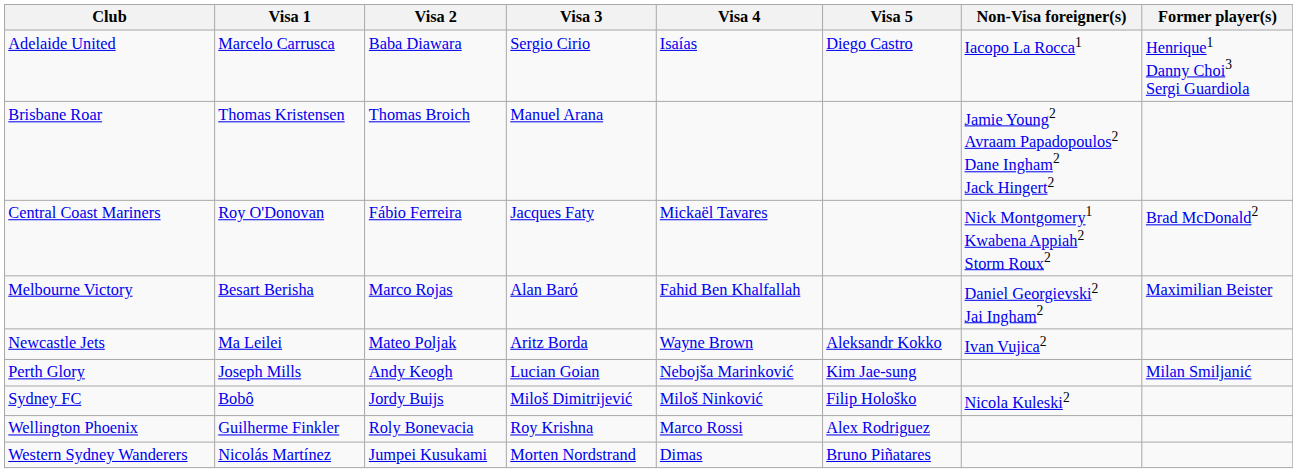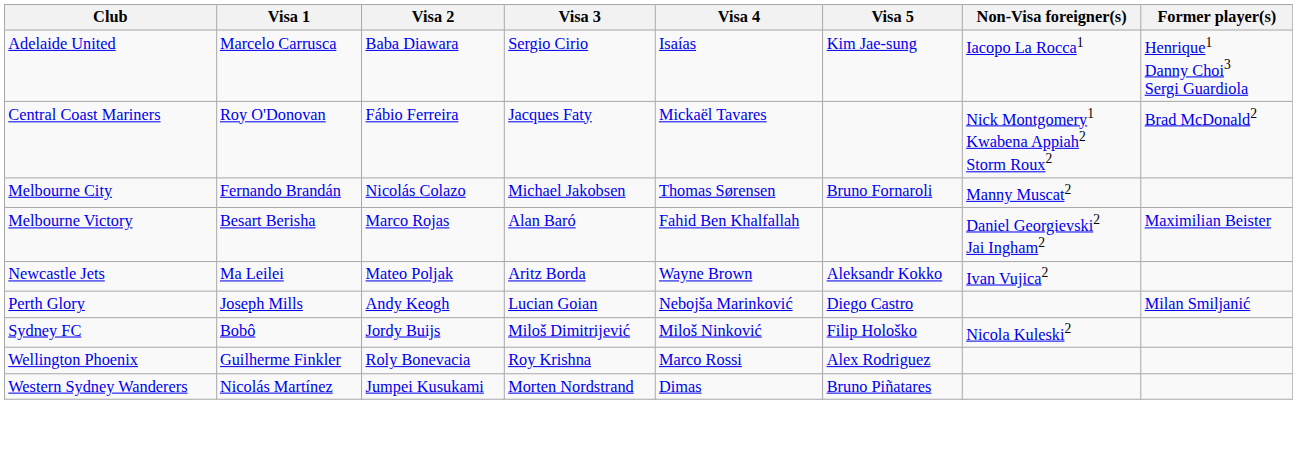 <table class="wikitable" style="width:100%">
 <tr>
 <th>Club</th>
 <th>Visa 1</th>
 <th>Visa 2</th>
 <th>Visa 3</th>
 <th>Visa 4</th>
 <th>Visa 5</th>
 <th>Non-Visa foreigner(s)</th>
 <th>Former player(s)</th>
 </tr>
 <tr style="vertical-align:top;">
 <td><a href='#'>Adelaide United</a></td>
 <td> <a href='#'>Marcelo Carrusca</a></td>
 <td> <a href='#'>Baba Diawara</a></td>
 <td> <a href='#'>Sergio Cirio</a></td>
 <td> <a href='#'>Isaías</a></td>
-<td> <a href='#'>Diego Castro</a></td>
+<td> <a href='#'>Kim Jae-sung</a></td>
 <td> <a href='#'>Iacopo La Rocca</a><sup>1</sup></td>
 <td> <a href='#'>Henrique</a><sup>1</sup> <br> <a href='#'>Danny Choi</a><sup>3</sup> <br> <a href='#'>Sergi Guardiola</a></td>
-</tr>
-<tr style="vertical-align:top;">
-<td><a href='#'>Brisbane Roar</a></td>
-<td> <a href='#'>Thomas Kristensen</a></td>
-<td> <a href='#'>Thomas Broich</a></td>
-<td> <a href='#'>Manuel Arana</a></td>
-<td></td>
-<td></td>
-<td> <a href='#'>Jamie Young</a><sup>2</sup> <br> <a href='#'>Avraam Papadopoulos</a><sup>2</sup> <br> <a href='#'>Dane Ingham</a><sup>2</sup> <br> <a href='#'>Jack Hingert</a><sup>2</sup></td>
-<td></td>
 </tr>
 <tr style="vertical-align:top;">
 <td><a href='#'>Central Coast Mariners</a></td>
 <td> <a href='#'>Roy O'Donovan</a></td>
 <td> <a href='#'>Fábio Ferreira</a></td>
 <td> <a href='#'>Jacques Faty</a></td>
 <td> <a href='#'>Mickaël Tavares</a></td>
 <td></td>
 <td> <a href='#'>Nick Montgomery</a><sup>1</sup> <br> <a href='#'>Kwabena Appiah</a><sup>2</sup> <br> <a href='#'>Storm Roux</a><sup>2</sup></td>
 <td> <a href='#'>Brad McDonald</a><sup>2</sup></td>
+</tr>
+<tr style="vertical-align:top;">
+<td><a href='#'>Melbourne City</a></td>
+<td> <a href='#'>Fernando Brandán</a></td>
+<td> <a href='#'>Nicolás Colazo</a></td>
+<td> <a href='#'>Michael Jakobsen</a></td>
+<td> <a href='#'>Thomas Sørensen</a></td>
+<td> <a href='#'>Bruno Fornaroli</a></td>
+<td> <a href='#'>Manny Muscat</a><sup>2</sup></td>
+<td></td>
 </tr>
 <tr style="vertical-align:top;">
 <td><a href='#'>Melbourne Victory</a></td>
 <td> <a href='#'>Besart Berisha</a></td>
 <td> <a href='#'>Marco Rojas</a></td>
 <td> <a href='#'>Alan Baró</a></td>
 <td> <a href='#'>Fahid Ben Khalfallah</a></td>
 <td></td>
 <td> <a href='#'>Daniel Georgievski</a><sup>2</sup> <br> <a href='#'>Jai Ingham</a><sup>2</sup></td>
 <td> <a href='#'>Maximilian Beister</a></td>
 </tr>
 <tr style="vertical-align:top;">
 <td><a href='#'>Newcastle Jets</a></td>
 <td> <a href='#'>Ma Leilei</a></td>
 <td> <a href='#'>Mateo Poljak</a></td>
 <td> <a href='#'>Aritz Borda</a></td>
 <td> <a href='#'>Wayne Brown</a></td>
 <td> <a href='#'>Aleksandr Kokko</a></td>
 <td> <a href='#'>Ivan Vujica</a><sup>2</sup></td>
 <td></td>
 </tr>
 <tr style="vertical-align:top;">
 <td><a href='#'>Perth Glory</a></td>
 <td> <a href='#'>Joseph Mills</a></td>
 <td> <a href='#'>Andy Keogh</a></td>
 <td> <a href='#'>Lucian Goian</a></td>
 <td> <a href='#'>Nebojša Marinković</a></td>
-<td> <a href='#'>Kim Jae-sung</a></td>
+<td> <a href='#'>Diego Castro</a></td>
 <td></td>
 <td> <a href='#'>Milan Smiljanić</a></td>
 </tr>
 <tr style="vertical-align:top;">
 <td><a href='#'>Sydney FC</a></td>
 <td> <a href='#'>Bobô</a></td>
 <td> <a href='#'>Jordy Buijs</a></td>
 <td> <a href='#'>Miloš Dimitrijević</a></td>
 <td> <a href='#'>Miloš Ninković</a></td>
 <td> <a href='#'>Filip Hološko</a></td>
 <td> <a href='#'>Nicola Kuleski</a><sup>2</sup></td>
 <td></td>
 </tr>
 <tr style="vertical-align:top;">
 <td><a href='#'>Wellington Phoenix</a></td>
 <td> <a href='#'>Guilherme Finkler</a></td>
 <td> <a href='#'>Roly Bonevacia</a></td>
 <td> <a href='#'>Roy Krishna</a></td>
 <td> <a href='#'>Marco Rossi</a></td>
 <td> <a href='#'>Alex Rodriguez</a></td>
 <td></td>
 <td></td>
 </tr>
 <tr style="vertical-align:top;">
 <td><a href='#'>Western Sydney Wanderers</a></td>
 <td> <a href='#'>Nicolás Martínez</a></td>
 <td> <a href='#'>Jumpei Kusukami</a></td>
 <td> <a href='#'>Morten Nordstrand</a></td>
 <td> <a href='#'>Dimas</a></td>
 <td> <a href='#'>Bruno Piñatares</a></td>
 <td></td>
 <td></td>
 </tr>
 </table>
